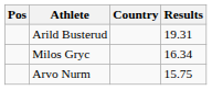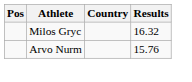 <table class="wikitable">
 <tr>
 <th>Pos</th>
 <th>Athlete</th>
 <th>Country</th>
 <th>Results</th>
 </tr>
 <tr>
 <td align="center"></td>
-<td>Arild Busterud</td>
-<td></td>
-<td>19.31</td>
-</tr>
-<tr>
-<td align="center"></td>
 <td>Milos Gryc</td>
 <td></td>
-<td>16.34</td>
+<td>16.32</td>
 </tr>
 <tr>
 <td align="center"></td>
 <td>Arvo Nurm</td>
 <td></td>
-<td>15.75</td>
+<td>15.76</td>
 </tr>
 </table>
